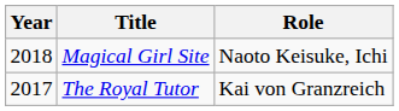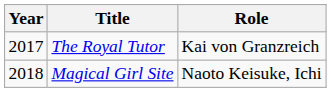 <table class="wikitable">
 <tr>
 <th>Year</th>
 <th>Title</th>
 <th>Role</th>
 </tr>
 <tr>
+<td>2017</td>
+<td><em><a href='#'>The Royal Tutor</a></em></td>
+<td>Kai von Granzreich</td>
+</tr>
+<tr>
 <td>2018</td>
 <td><em><a href='#'>Magical Girl Site</a></em></td>
 <td>Naoto Keisuke, Ichi</td>
 </tr>
-<tr>
-<td>2017</td>
-<td><em><a href='#'>The Royal Tutor</a></em></td>
-<td>Kai von Granzreich</td>
-</tr>
 </table>
